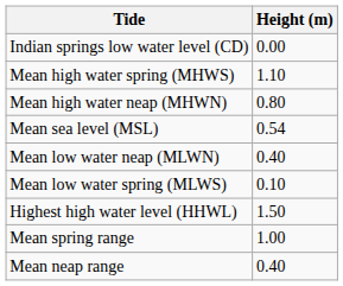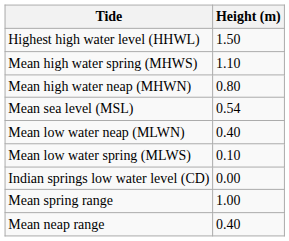 <table class="wikitable" style="font-size: 90%" align=right>
 <tr>
 <th>Tide</th>
 <th>Height (m)</th>
 </tr>
 <tr>
-<td>Indian springs low water level (CD)</td>
-<td>0.00</td>
+<td>Highest high water level (HHWL)</td>
+<td>1.50</td>
 </tr>
 <tr>
 <td>Mean high water spring (MHWS)</td>
 <td>1.10</td>
 </tr>
 <tr>
 <td>Mean high water neap (MHWN)</td>
 <td>0.80</td>
 </tr>
 <tr>
 <td>Mean sea level (MSL)</td>
 <td>0.54</td>
 </tr>
 <tr>
 <td>Mean low water neap (MLWN)</td>
 <td>0.40</td>
 </tr>
 <tr>
 <td>Mean low water spring (MLWS)</td>
 <td>0.10</td>
 </tr>
 <tr>
-<td>Highest high water level (HHWL)</td>
-<td>1.50</td>
+<td>Indian springs low water level (CD)</td>
+<td>0.00</td>
 </tr>
 <tr>
 <td>Mean spring range</td>
 <td>1.00</td>
 </tr>
 <tr>
 <td>Mean neap range</td>
 <td>0.40</td>
 </tr>
 </table>
